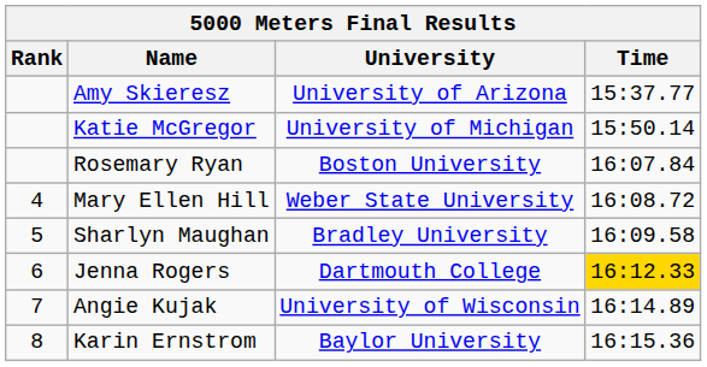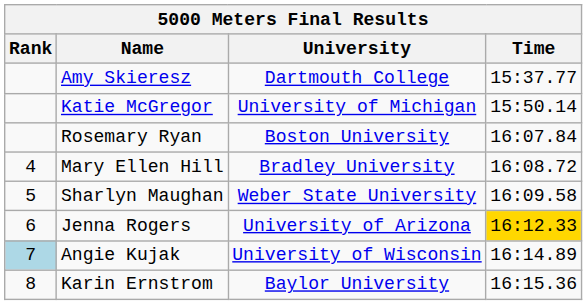 <table class="wikitable sortable" style="text-align:center">
 <tr>
 <th colspan="4">5000 Meters Final Results</th>
 </tr>
 <tr>
 <th>Rank</th>
 <th>Name</th>
 <th>University</th>
 <th>Time</th>
 </tr>
 <tr>
 <td></td>
 <td align=left><a href='#'>Amy Skieresz</a></td>
-<td><a href='#'>University of Arizona</a></td>
+<td><a href='#'>Dartmouth College</a></td>
 <td>15:37.77</td>
 </tr>
 <tr>
 <td></td>
 <td align=left><a href='#'>Katie McGregor</a></td>
 <td><a href='#'>University of Michigan</a></td>
 <td>15:50.14</td>
 </tr>
 <tr>
 <td></td>
 <td align=left>Rosemary Ryan</td>
 <td><a href='#'>Boston University</a></td>
 <td>16:07.84</td>
 </tr>
 <tr>
 <td>4</td>
 <td align=left>Mary Ellen Hill</td>
-<td><a href='#'>Weber State University</a></td>
+<td><a href='#'>Bradley University</a></td>
 <td>16:08.72</td>
 </tr>
 <tr>
 <td>5</td>
 <td align=left>Sharlyn Maughan</td>
-<td><a href='#'>Bradley University</a></td>
+<td><a href='#'>Weber State University</a></td>
 <td>16:09.58</td>
 </tr>
 <tr>
 <td>6</td>
 <td align=left>Jenna Rogers</td>
-<td><a href='#'>Dartmouth College</a></td>
+<td><a href='#'>University of Arizona</a></td>
 <td style="background: gold;">16:12.33</td>
 </tr>
 <tr>
-<td>7</td>
+<td style="background: lightblue;">7</td>
 <td align=left>Angie Kujak</td>
 <td><a href='#'>University of Wisconsin</a></td>
 <td>16:14.89</td>
 </tr>
 <tr>
 <td>8</td>
 <td align=left>Karin Ernstrom</td>
 <td><a href='#'>Baylor University</a></td>
 <td>16:15.36</td>
 </tr>
 </table>
